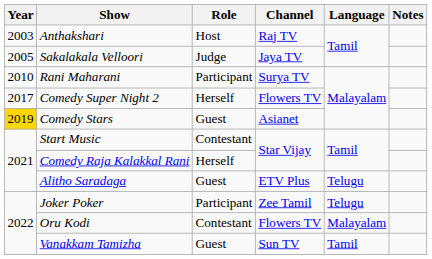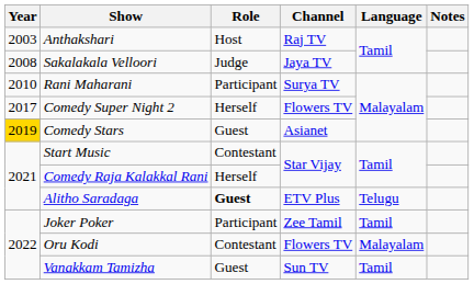 <table class="wikitable sortable">
 <tr>
 <th>Year</th>
 <th>Show</th>
 <th>Role</th>
 <th>Channel</th>
 <th>Language</th>
 <th>Notes</th>
 </tr>
 <tr>
 <td>2003</td>
 <td><em>Anthakshari</em></td>
 <td>Host</td>
 <td><a href='#'>Raj TV</a></td>
 <td rowspan="2"><a href='#'>Tamil</a></td>
 <td></td>
 </tr>
 <tr>
-<td>2005</td>
+<td>2008</td>
 <td><em>Sakalakala Velloori</em></td>
 <td>Judge</td>
 <td><a href='#'>Jaya TV</a></td>
 <td></td>
 </tr>
 <tr>
 <td>2010</td>
 <td><em>Rani Maharani</em></td>
 <td>Participant</td>
 <td><a href='#'>Surya TV</a></td>
 <td rowspan="3"><a href='#'>Malayalam</a></td>
 <td></td>
 </tr>
 <tr>
 <td>2017</td>
 <td><em>Comedy Super Night 2</em></td>
 <td>Herself</td>
 <td><a href='#'>Flowers TV</a></td>
 <td></td>
 </tr>
 <tr>
 <td style="background: gold;">2019</td>
 <td><em>Comedy Stars</em></td>
 <td>Guest</td>
 <td><a href='#'>Asianet</a></td>
 <td></td>
 </tr>
 <tr>
 <td rowspan="3">2021</td>
 <td><em>Start Music</em></td>
 <td>Contestant</td>
 <td rowspan="2"><a href='#'>Star Vijay</a></td>
 <td rowspan="2"><a href='#'>Tamil</a></td>
 <td></td>
 </tr>
 <tr>
 <td><em><a href='#'>Comedy Raja Kalakkal Rani</a></em></td>
 <td>Herself</td>
 <td></td>
 </tr>
 <tr>
 <td><em><a href='#'>Alitho Saradaga</a></em></td>
-<td>Guest</td>
+<td><strong>Guest</strong></td>
 <td><a href='#'>ETV Plus</a></td>
 <td><a href='#'>Telugu</a></td>
 <td></td>
 </tr>
 <tr>
 <td rowspan="3">2022</td>
 <td><em>Joker Poker</em></td>
 <td>Participant</td>
 <td><a href='#'>Zee Tamil</a></td>
-<td><a href='#'>Telugu</a></td>
+<td><a href='#'>Tamil</a></td>
 <td></td>
 </tr>
 <tr>
 <td><em>Oru Kodi</em></td>
 <td>Contestant</td>
 <td><a href='#'>Flowers TV</a></td>
 <td><a href='#'>Malayalam</a></td>
 <td></td>
 </tr>
 <tr>
 <td><em><a href='#'>Vanakkam Tamizha</a></em></td>
 <td>Guest</td>
 <td><a href='#'>Sun TV</a></td>
 <td><a href='#'>Tamil</a></td>
 <td></td>
 </tr>
 </table>
